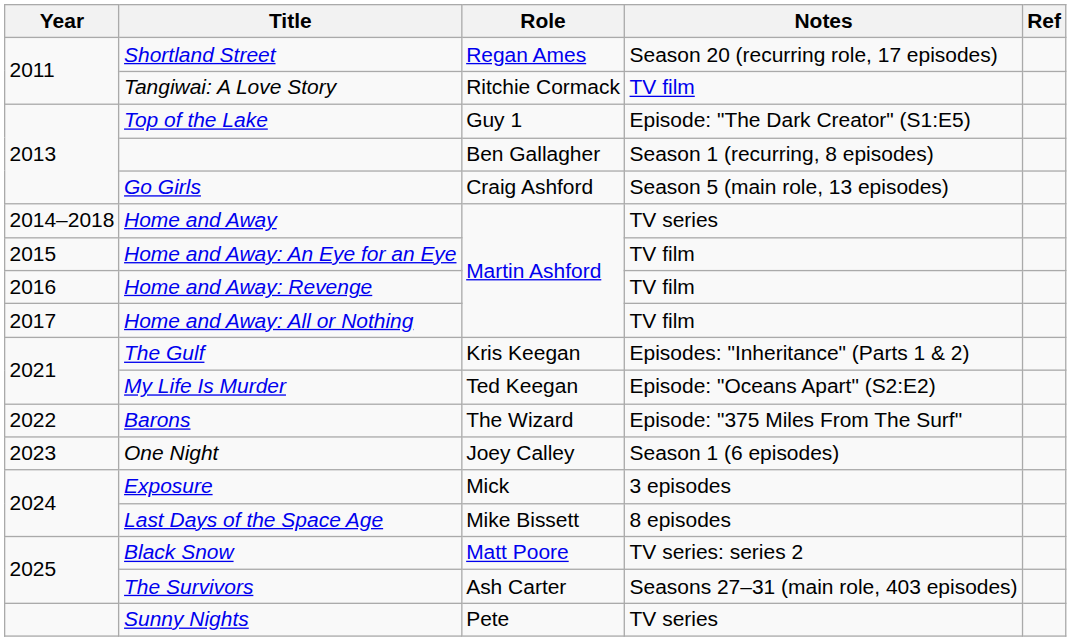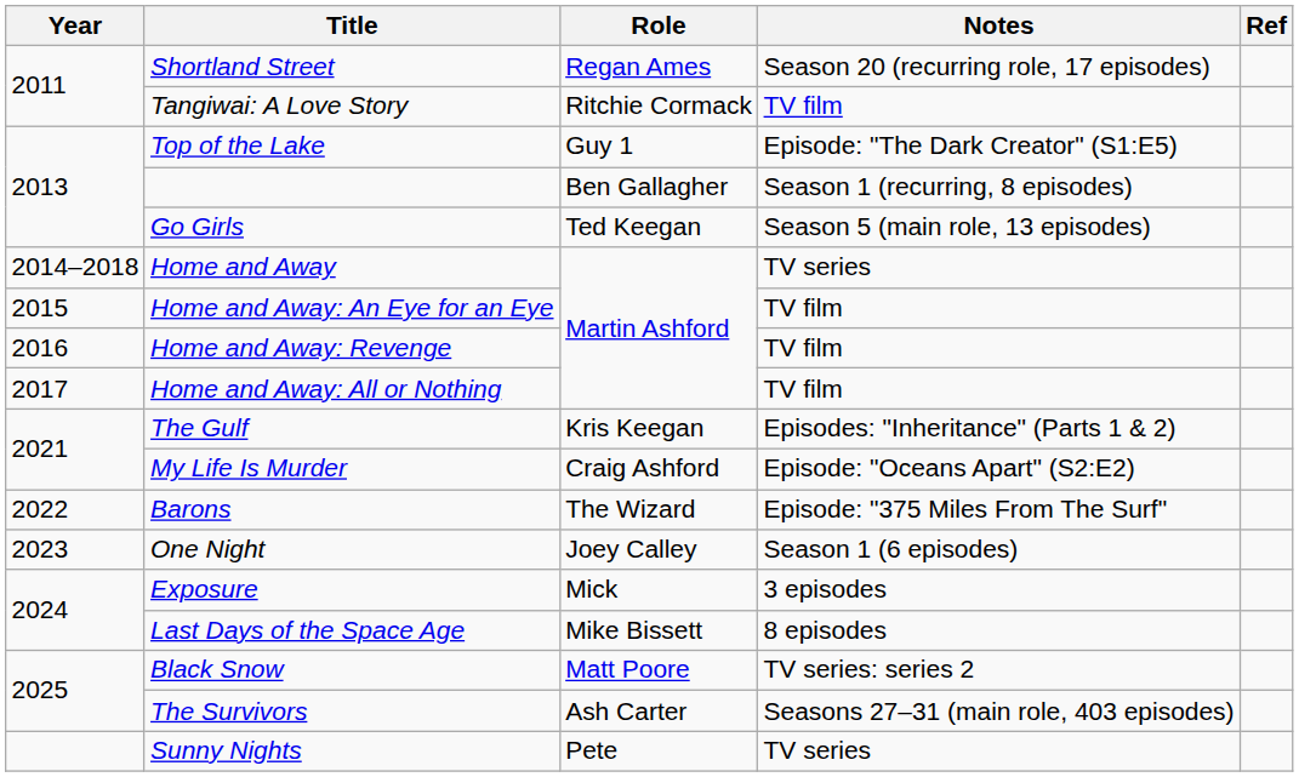 <table class="wikitable sortable">
 <tr>
 <th>Year</th>
 <th>Title</th>
 <th>Role</th>
 <th class="unsortable">Notes</th>
 <th>Ref</th>
 </tr>
 <tr>
 <td rowspan="2">2011</td>
 <td><em><a href='#'>Shortland Street</a></em></td>
 <td><a href='#'>Regan Ames</a></td>
 <td>Season 20 (recurring role, 17 episodes)</td>
 <td></td>
 </tr>
 <tr>
 <td><em>Tangiwai: A Love Story</em></td>
 <td>Ritchie Cormack</td>
 <td><a href='#'>TV film</a></td>
 <td></td>
 </tr>
 <tr>
 <td rowspan="3">2013</td>
 <td><em><a href='#'>Top of the Lake</a></em></td>
 <td>Guy 1</td>
 <td>Episode: "The Dark Creator" (S1:E5)</td>
 <td></td>
 </tr>
 <tr>
 <td><em></em></td>
 <td>Ben Gallagher</td>
 <td>Season 1 (recurring, 8 episodes)</td>
 <td></td>
 </tr>
 <tr>
 <td><em><a href='#'>Go Girls</a></em></td>
-<td>Craig Ashford</td>
+<td>Ted Keegan</td>
 <td>Season 5 (main role, 13 episodes)</td>
 <td></td>
 </tr>
 <tr>
 <td>2014–2018</td>
 <td><em><a href='#'>Home and Away</a></em></td>
 <td rowspan="4"><a href='#'>Martin Ashford</a></td>
 <td>TV series</td>
 <td></td>
 </tr>
 <tr>
 <td>2015</td>
 <td><em><a href='#'>Home and Away: An Eye for an Eye</a></em></td>
 <td>TV film</td>
 <td></td>
 </tr>
 <tr>
 <td>2016</td>
 <td><em><a href='#'>Home and Away: Revenge</a></em></td>
 <td>TV film</td>
 <td></td>
 </tr>
 <tr>
 <td>2017</td>
 <td><em><a href='#'>Home and Away: All or Nothing</a></em></td>
 <td>TV film</td>
 <td></td>
 </tr>
 <tr>
 <td rowspan="2">2021</td>
 <td><em><a href='#'>The Gulf</a></em></td>
 <td>Kris Keegan</td>
 <td>Episodes: "Inheritance" (Parts 1 & 2)</td>
 <td></td>
 </tr>
 <tr>
 <td><em><a href='#'>My Life Is Murder</a></em></td>
-<td>Ted Keegan</td>
+<td>Craig Ashford</td>
 <td>Episode: "Oceans Apart" (S2:E2)</td>
 <td></td>
 </tr>
 <tr>
 <td>2022</td>
 <td><em><a href='#'>Barons</a></em></td>
 <td>The Wizard</td>
 <td>Episode: "375 Miles From The Surf"</td>
 <td></td>
 </tr>
 <tr>
 <td>2023</td>
 <td><em>One Night</em></td>
 <td>Joey Calley</td>
 <td>Season 1 (6 episodes)</td>
 <td></td>
 </tr>
 <tr>
 <td rowspan="2">2024</td>
 <td><em><a href='#'>Exposure</a> </em></td>
 <td>Mick</td>
 <td>3 episodes</td>
 <td></td>
 </tr>
 <tr>
 <td><em><a href='#'>Last Days of the Space Age</a></em></td>
 <td>Mike Bissett</td>
 <td>8 episodes</td>
 <td></td>
 </tr>
 <tr>
 <td rowspan="2">2025</td>
 <td><em><a href='#'>Black Snow</a></em></td>
 <td><a href='#'>Matt Poore</a></td>
 <td>TV series: series 2</td>
 <td></td>
 </tr>
 <tr>
 <td><em><a href='#'>The Survivors</a></em></td>
 <td>Ash Carter</td>
 <td>Seasons 27–31 (main role, 403 episodes)</td>
 <td></td>
 </tr>
 <tr>
 <td></td>
 <td><em><a href='#'>Sunny Nights</a></em></td>
 <td>Pete</td>
 <td>TV series</td>
 <td></td>
 </tr>
 </table>
